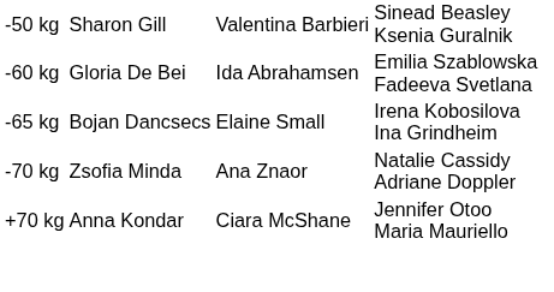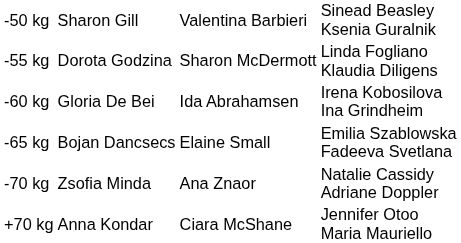 <table>
 <tr>
 <td>-50 kg</td>
 <td>Sharon Gill </td>
 <td>Valentina Barbieri </td>
 <td>Sinead Beasley <br>Ksenia Guralnik </td>
 </tr>
 <tr>
+<td>-55 kg</td>
+<td>Dorota Godzina </td>
+<td>Sharon McDermott </td>
+<td>Linda Fogliano <br>Klaudia Diligens </td>
+</tr>
+<tr>
 <td>-60 kg</td>
 <td>Gloria De Bei </td>
 <td>Ida Abrahamsen </td>
-<td>Emilia Szablowska <br>Fadeeva Svetlana </td>
+<td>Irena Kobosilova <br>Ina Grindheim </td>
 </tr>
 <tr>
 <td>-65 kg</td>
 <td>Bojan Dancsecs </td>
 <td>Elaine Small </td>
-<td>Irena Kobosilova <br>Ina Grindheim </td>
+<td>Emilia Szablowska <br>Fadeeva Svetlana </td>
 </tr>
 <tr>
 <td>-70 kg</td>
 <td>Zsofia Minda </td>
 <td>Ana Znaor </td>
 <td>Natalie Cassidy <br>Adriane Doppler </td>
 </tr>
 <tr>
 <td>+70 kg</td>
 <td>Anna Kondar </td>
 <td>Ciara McShane </td>
 <td>Jennifer Otoo <br>Maria Mauriello </td>
 </tr>
 <tr>
 </tr>
 </table>
